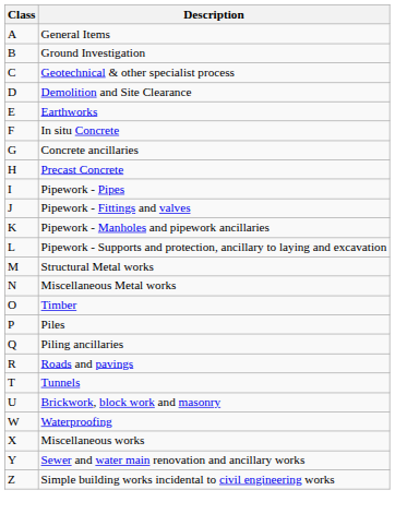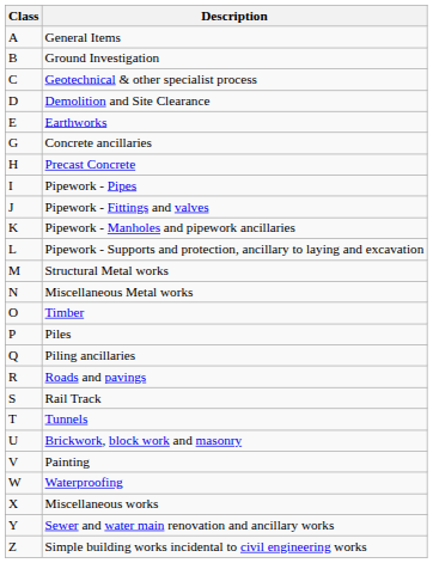 <table class="wikitable">
 <tr>
 <th>Class</th>
 <th>Description</th>
 </tr>
 <tr>
 <td>A</td>
 <td>General Items</td>
 </tr>
 <tr>
 <td>B</td>
 <td>Ground Investigation</td>
 </tr>
 <tr>
 <td>C</td>
 <td><a href='#'>Geotechnical</a> & other specialist process</td>
 </tr>
 <tr>
 <td>D</td>
 <td><a href='#'>Demolition</a> and Site Clearance</td>
 </tr>
 <tr>
 <td>E</td>
 <td><a href='#'>Earthworks</a></td>
-</tr>
-<tr>
-<td>F</td>
-<td>In situ <a href='#'>Concrete</a></td>
 </tr>
 <tr>
 <td>G</td>
 <td>Concrete ancillaries</td>
 </tr>
 <tr>
 <td>H</td>
 <td><a href='#'>Precast Concrete</a></td>
 </tr>
 <tr>
 <td>I</td>
 <td>Pipework - <a href='#'>Pipes</a></td>
 </tr>
 <tr>
 <td>J</td>
 <td>Pipework - <a href='#'>Fittings</a> and <a href='#'>valves</a></td>
 </tr>
 <tr>
 <td>K</td>
 <td>Pipework - <a href='#'>Manholes</a> and pipework ancillaries</td>
 </tr>
 <tr>
 <td>L</td>
 <td>Pipework - Supports and protection, ancillary to laying and excavation</td>
 </tr>
 <tr>
 <td>M</td>
 <td>Structural Metal works</td>
 </tr>
 <tr>
 <td>N</td>
 <td>Miscellaneous Metal works</td>
 </tr>
 <tr>
 <td>O</td>
 <td><a href='#'>Timber</a></td>
 </tr>
 <tr>
 <td>P</td>
 <td>Piles</td>
 </tr>
 <tr>
 <td>Q</td>
 <td>Piling ancillaries</td>
 </tr>
 <tr>
 <td>R</td>
 <td><a href='#'>Roads</a> and <a href='#'>pavings</a></td>
 </tr>
 <tr>
+<td>S</td>
+<td>Rail Track</td>
+</tr>
+<tr>
 <td>T</td>
 <td><a href='#'>Tunnels</a></td>
 </tr>
 <tr>
 <td>U</td>
 <td><a href='#'>Brickwork</a>, <a href='#'>block work</a> and <a href='#'>masonry</a></td>
+</tr>
+<tr>
+<td>V</td>
+<td>Painting</td>
 </tr>
 <tr>
 <td>W</td>
 <td><a href='#'>Waterproofing</a></td>
 </tr>
 <tr>
 <td>X</td>
 <td>Miscellaneous works</td>
 </tr>
 <tr>
 <td>Y</td>
 <td><a href='#'>Sewer</a> and <a href='#'>water main</a> renovation and ancillary works</td>
 </tr>
 <tr>
 <td>Z</td>
 <td>Simple building works incidental to <a href='#'>civil engineering</a> works</td>
 </tr>
 </table>
